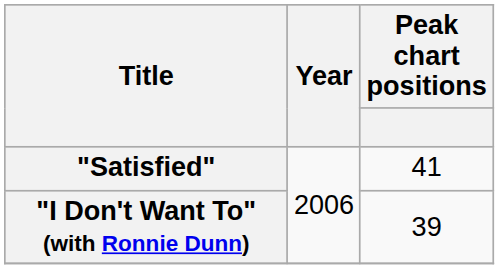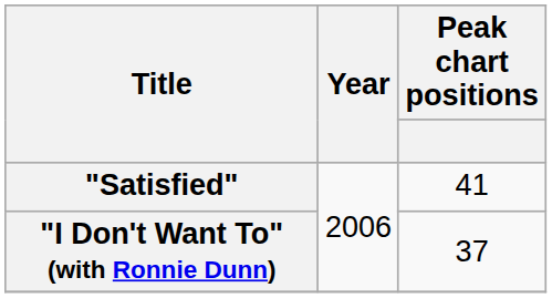 <table class="wikitable plainrowheaders" style="text-align:center;" border="1">
 <tr>
 <th scope="col" rowspan="2" style="width:10em;">Title</th>
 <th scope="col" rowspan="2">Year</th>
 <th scope="col" colspan="1">Peak<br>chart<br>positions</th>
 </tr>
 <tr>
 <th scope="col" style="width:3.8em;font-size:90%;"><a href='#'></a><br></th>
 </tr>
 <tr>
 <th scope="row">"Satisfied"</th>
 <td rowspan="2">2006</td>
 <td>41</td>
 </tr>
 <tr>
 <th scope="row">"I Don't Want To"<br><small>(with <a href='#'>Ronnie Dunn</a>)</small></th>
-<td>39</td>
+<td>37</td>
 </tr>
 <tr>
 </tr>
 </table>
